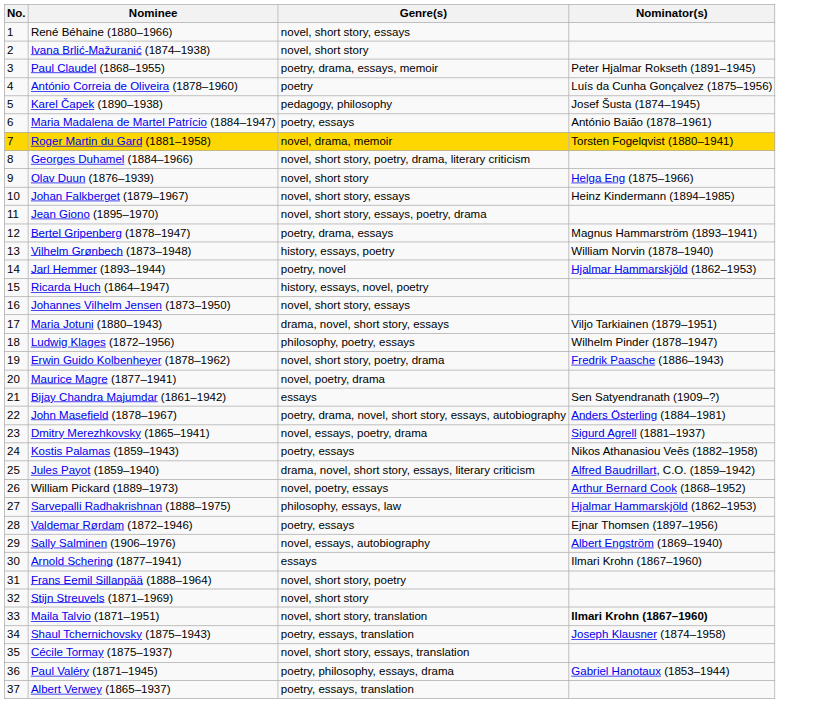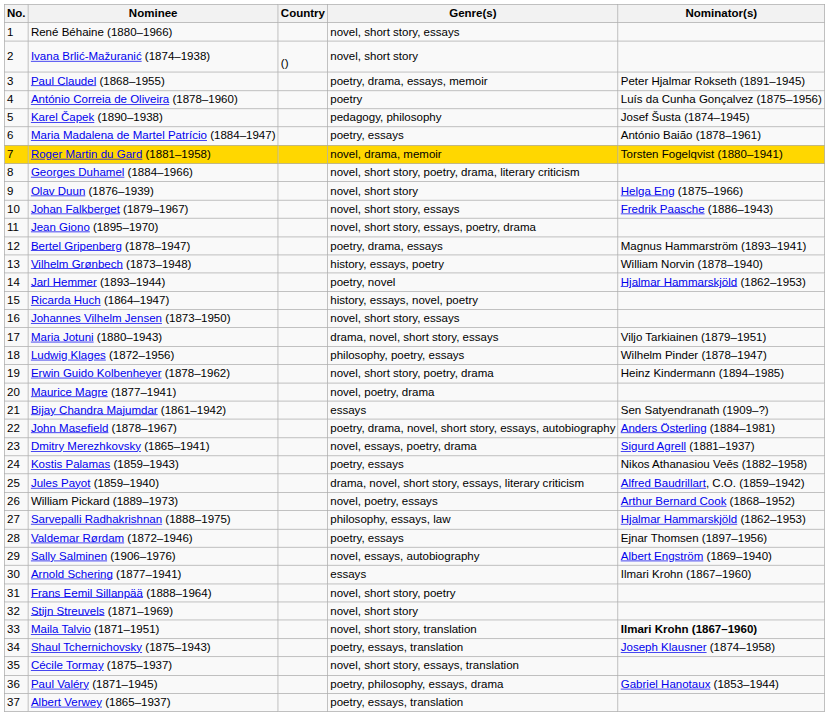 <table class="sortable wikitable mw-collapsible">
 <tr>
 <th scope="col">No.</th>
 <th scope="col">Nominee</th>
+<th scope="col">Country</th>
 <th scope="col">Genre(s)</th>
 <th scope="col">Nominator(s)</th>
 </tr>
 <tr>
 <td>1</td>
 <td>René Béhaine (1880–1966)</td>
+<td></td>
 <td>novel, short story, essays</td>
 <td></td>
 </tr>
 <tr>
 <td>2</td>
 <td><a href='#'>Ivana Brlić-Mažuranić</a> (1874–1938)</td>
+<td><br>()</td>
 <td>novel, short story</td>
 <td></td>
 </tr>
 <tr>
 <td>3</td>
 <td><a href='#'>Paul Claudel</a> (1868–1955)</td>
+<td></td>
 <td>poetry, drama, essays, memoir</td>
 <td>Peter Hjalmar Rokseth (1891–1945)</td>
 </tr>
 <tr>
 <td>4</td>
 <td><a href='#'>António Correia de Oliveira</a> (1878–1960)</td>
+<td></td>
 <td>poetry</td>
 <td>Luís da Cunha Gonçalvez (1875–1956)</td>
 </tr>
 <tr>
 <td>5</td>
 <td><a href='#'>Karel Čapek</a> (1890–1938)</td>
+<td></td>
 <td>pedagogy, philosophy</td>
 <td>Josef Šusta (1874–1945)</td>
 </tr>
 <tr>
 <td>6</td>
 <td><a href='#'>Maria Madalena de Martel Patrício</a> (1884–1947)</td>
+<td></td>
 <td>poetry, essays</td>
 <td>António Baião (1878–1961)</td>
 </tr>
 <tr>
 <td style="background:gold;white-space:nowrap">7</td>
 <td style="background:gold;white-space:nowrap"><a href='#'>Roger Martin du Gard</a> (1881–1958)</td>
+<td style="background:gold;white-space:nowrap"></td>
 <td style="background:gold;white-space:nowrap">novel, drama, memoir</td>
 <td style="background:gold;white-space:nowrap">Torsten Fogelqvist (1880–1941)</td>
 </tr>
 <tr>
 <td>8</td>
 <td><a href='#'>Georges Duhamel</a> (1884–1966)</td>
+<td></td>
 <td>novel, short story, poetry, drama, literary criticism</td>
 <td></td>
 </tr>
 <tr>
 <td>9</td>
 <td><a href='#'>Olav Duun</a> (1876–1939)</td>
+<td></td>
 <td>novel, short story</td>
 <td><a href='#'>Helga Eng</a> (1875–1966)</td>
 </tr>
 <tr>
 <td>10</td>
 <td><a href='#'>Johan Falkberget</a> (1879–1967)</td>
+<td></td>
 <td>novel, short story, essays</td>
-<td>Heinz Kindermann (1894–1985)</td>
+<td><a href='#'>Fredrik Paasche</a> (1886–1943)</td>
 </tr>
 <tr>
 <td>11</td>
 <td><a href='#'>Jean Giono</a> (1895–1970)</td>
+<td></td>
 <td>novel, short story, essays, poetry, drama</td>
 <td></td>
 </tr>
 <tr>
 <td>12</td>
 <td><a href='#'>Bertel Gripenberg</a> (1878–1947)</td>
+<td><br></td>
 <td>poetry, drama, essays</td>
 <td>Magnus Hammarström (1893–1941)</td>
 </tr>
 <tr>
 <td>13</td>
 <td><a href='#'>Vilhelm Grønbech</a> (1873–1948)</td>
+<td></td>
 <td>history, essays, poetry</td>
 <td>William Norvin (1878–1940)</td>
 </tr>
 <tr>
 <td>14</td>
 <td><a href='#'>Jarl Hemmer</a> (1893–1944)</td>
+<td></td>
 <td>poetry, novel</td>
 <td><a href='#'>Hjalmar Hammarskjöld</a> (1862–1953)</td>
 </tr>
 <tr>
 <td>15</td>
 <td><a href='#'>Ricarda Huch</a> (1864–1947)</td>
+<td></td>
 <td>history, essays, novel, poetry</td>
 <td></td>
 </tr>
 <tr>
 <td>16</td>
 <td><a href='#'>Johannes Vilhelm Jensen</a> (1873–1950)</td>
+<td></td>
 <td>novel, short story, essays</td>
 <td></td>
 </tr>
 <tr>
 <td>17</td>
 <td><a href='#'>Maria Jotuni</a> (1880–1943)</td>
+<td></td>
 <td>drama, novel, short story, essays</td>
 <td>Viljo Tarkiainen (1879–1951)</td>
 </tr>
 <tr>
 <td>18</td>
 <td><a href='#'>Ludwig Klages</a> (1872–1956)</td>
+<td></td>
 <td>philosophy, poetry, essays</td>
 <td>Wilhelm Pinder (1878–1947)</td>
 </tr>
 <tr>
 <td>19</td>
 <td><a href='#'>Erwin Guido Kolbenheyer</a> (1878–1962)</td>
+<td></td>
 <td>novel, short story, poetry, drama</td>
-<td><a href='#'>Fredrik Paasche</a> (1886–1943)</td>
+<td>Heinz Kindermann (1894–1985)</td>
 </tr>
 <tr>
 <td>20</td>
 <td><a href='#'>Maurice Magre</a> (1877–1941)</td>
+<td></td>
 <td>novel, poetry, drama</td>
 <td></td>
 </tr>
 <tr>
 <td>21</td>
 <td><a href='#'>Bijay Chandra Majumdar</a> (1861–1942)</td>
+<td></td>
 <td>essays</td>
 <td>Sen Satyendranath (1909–?)</td>
 </tr>
 <tr>
 <td>22</td>
 <td><a href='#'>John Masefield</a> (1878–1967)</td>
+<td></td>
 <td>poetry, drama, novel, short story, essays, autobiography</td>
 <td><a href='#'>Anders Österling</a> (1884–1981)</td>
 </tr>
 <tr>
 <td>23</td>
 <td><a href='#'>Dmitry Merezhkovsky</a> (1865–1941)</td>
+<td></td>
 <td>novel, essays, poetry, drama</td>
 <td><a href='#'>Sigurd Agrell</a> (1881–1937)</td>
 </tr>
 <tr>
 <td>24</td>
 <td><a href='#'>Kostis Palamas</a> (1859–1943)</td>
+<td></td>
 <td>poetry, essays</td>
 <td>Nikos Athanasiou Veēs (1882–1958)</td>
 </tr>
 <tr>
 <td>25</td>
 <td><a href='#'>Jules Payot</a> (1859–1940)</td>
+<td></td>
 <td>drama, novel, short story, essays, literary criticism</td>
 <td><a href='#'>Alfred Baudrillart</a>, C.O. (1859–1942)</td>
 </tr>
 <tr>
 <td>26</td>
 <td>William Pickard (1889–1973)</td>
+<td></td>
 <td>novel, poetry, essays</td>
 <td><a href='#'>Arthur Bernard Cook</a> (1868–1952)</td>
 </tr>
 <tr>
 <td>27</td>
 <td><a href='#'>Sarvepalli Radhakrishnan</a> (1888–1975)</td>
+<td></td>
 <td>philosophy, essays, law</td>
 <td><a href='#'>Hjalmar Hammarskjöld</a> (1862–1953)</td>
 </tr>
 <tr>
 <td>28</td>
 <td><a href='#'>Valdemar Rørdam</a> (1872–1946)</td>
+<td></td>
 <td>poetry, essays</td>
 <td>Ejnar Thomsen (1897–1956)</td>
 </tr>
 <tr>
 <td>29</td>
 <td><a href='#'>Sally Salminen</a> (1906–1976)</td>
+<td></td>
 <td>novel, essays, autobiography</td>
 <td><a href='#'>Albert Engström</a> (1869–1940)</td>
 </tr>
 <tr>
 <td>30</td>
 <td><a href='#'>Arnold Schering</a> (1877–1941)</td>
+<td></td>
 <td>essays</td>
 <td>Ilmari Krohn (1867–1960)</td>
 </tr>
 <tr>
 <td>31</td>
 <td><a href='#'>Frans Eemil Sillanpää</a> (1888–1964)</td>
+<td></td>
 <td>novel, short story, poetry</td>
 <td></td>
 </tr>
 <tr>
 <td>32</td>
 <td><a href='#'>Stijn Streuvels</a> (1871–1969)</td>
+<td></td>
 <td>novel, short story</td>
 <td></td>
 </tr>
 <tr>
 <td>33</td>
 <td><a href='#'>Maila Talvio</a> (1871–1951)</td>
+<td></td>
 <td>novel, short story, translation</td>
 <td><strong>Ilmari Krohn (1867–1960)</strong></td>
 </tr>
 <tr>
 <td>34</td>
 <td><a href='#'>Shaul Tchernichovsky</a> (1875–1943)</td>
+<td><br></td>
 <td>poetry, essays, translation</td>
 <td><a href='#'>Joseph Klausner</a> (1874–1958)</td>
 </tr>
 <tr>
 <td>35</td>
 <td><a href='#'>Cécile Tormay</a> (1875–1937)</td>
+<td></td>
 <td>novel, short story, essays, translation</td>
 <td></td>
 </tr>
 <tr>
 <td>36</td>
 <td><a href='#'>Paul Valéry</a> (1871–1945)</td>
+<td></td>
 <td>poetry, philosophy, essays, drama</td>
 <td><a href='#'>Gabriel Hanotaux</a> (1853–1944)</td>
 </tr>
 <tr>
 <td>37</td>
 <td><a href='#'>Albert Verwey</a> (1865–1937)</td>
+<td></td>
 <td>poetry, essays, translation</td>
 <td></td>
 </tr>
 </table>
